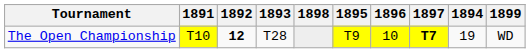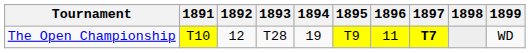 <table class="wikitable" style="font-size:95%;text-align:center;">
 <tr>
 <th>Tournament</th>
 <th>1891</th>
 <th>1892</th>
 <th>1893</th>
-<th>1898</th>
+<th>1894</th>
 <th>1895</th>
 <th>1896</th>
 <th>1897</th>
-<th>1894</th>
+<th>1898</th>
 <th>1899</th>
 </tr>
 <tr>
 <td align=left><a href='#'>The Open Championship</a></td>
 <td style="background:yellow;">T10</td>
-<td><strong>12</strong></td>
+<td>12</td>
 <td>T28</td>
+<td>19</td>
+<td style="background:yellow;">T9</td>
+<td style="background:yellow;">11</td>
+<td style="background:yellow;"><strong>T7</strong></td>
 <td style="background:#eeeeee;"></td>
-<td style="background:yellow;">T9</td>
-<td style="background:yellow;">10</td>
-<td style="background:yellow;"><strong>T7</strong></td>
-<td>19</td>
 <td>WD</td>
 </tr>
 </table>
